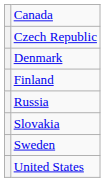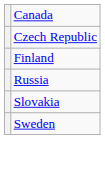 <table class="wikitable" style="font-size:90%;">
 <tr>
 <th scope=row></th>
 <td><a href='#'>Canada</a></td>
 </tr>
 <tr>
 <th scope=row></th>
 <td><a href='#'>Czech Republic</a></td>
-</tr>
-<tr>
-<th scope=row></th>
-<td><a href='#'>Denmark</a></td>
 </tr>
 <tr>
 <th scope=row></th>
 <td><a href='#'>Finland</a></td>
 </tr>
 <tr>
 <th scope=row></th>
 <td><a href='#'>Russia</a></td>
 </tr>
 <tr>
 <th scope=row></th>
 <td><a href='#'>Slovakia</a></td>
 </tr>
 <tr>
 <th scope=row></th>
 <td><a href='#'>Sweden</a></td>
 </tr>
-<tr>
-<th scope=row></th>
-<td><a href='#'>United States</a></td>
-</tr>
 </table>
